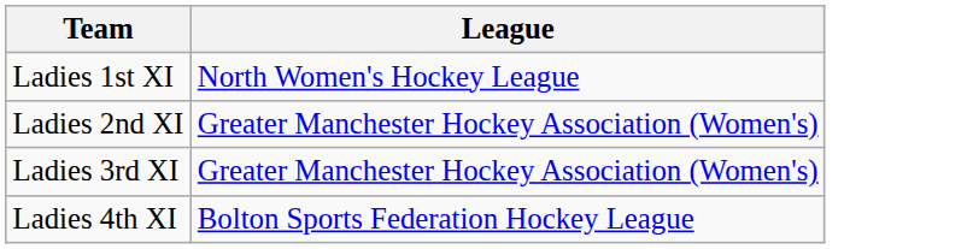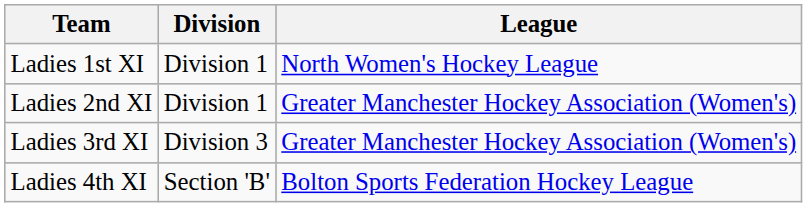 <table class="wikitable" border="1">
 <tr>
 <th><strong>Team</strong></th>
+<th><strong>Division</strong></th>
 <th><strong> League</strong></th>
 </tr>
 <tr>
 <td>Ladies 1st XI</td>
+<td>Division 1</td>
 <td><a href='#'>North Women's Hockey League</a></td>
 </tr>
 <tr>
 <td>Ladies 2nd XI</td>
+<td>Division 1</td>
 <td><a href='#'>Greater Manchester Hockey Association (Women's)</a></td>
 </tr>
 <tr>
 <td>Ladies 3rd XI</td>
+<td>Division 3</td>
 <td><a href='#'>Greater Manchester Hockey Association (Women's)</a></td>
 </tr>
 <tr>
 <td>Ladies 4th XI</td>
+<td>Section 'B'</td>
 <td><a href='#'>Bolton Sports Federation Hockey League</a></td>
 </tr>
 </table>
